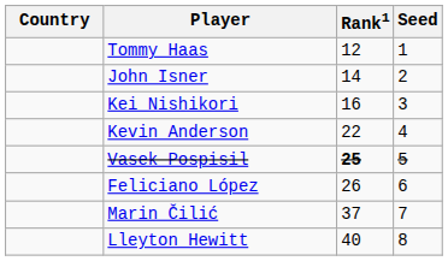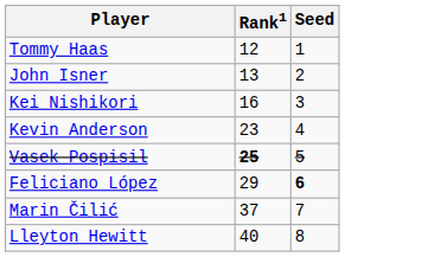 <table class="sortable wikitable">
 <tr>
-<th width="70">Country</th>
 <th width="175">Player</th>
 <th>Rank<sup>1</sup></th>
 <th>Seed</th>
 </tr>
 <tr>
-<td></td>
 <td><a href='#'>Tommy Haas</a></td>
 <td>12</td>
 <td>1</td>
 </tr>
 <tr>
-<td></td>
 <td><a href='#'>John Isner</a></td>
-<td>14</td>
+<td>13</td>
 <td>2</td>
 </tr>
 <tr>
-<td></td>
 <td><a href='#'>Kei Nishikori</a></td>
 <td>16</td>
 <td>3</td>
 </tr>
 <tr>
-<td></td>
 <td><a href='#'>Kevin Anderson</a></td>
-<td>22</td>
+<td>23</td>
 <td>4</td>
 </tr>
 <tr>
-<td><s></s></td>
 <td><s><a href='#'>Vasek Pospisil</a></s></td>
 <td><strong><s>25</s></strong></td>
 <td><s>5</s></td>
 </tr>
 <tr>
-<td></td>
 <td><a href='#'>Feliciano López</a></td>
-<td>26</td>
-<td>6</td>
+<td>29</td>
+<td><strong>6</strong></td>
 </tr>
 <tr>
-<td></td>
 <td><a href='#'>Marin Čilić</a></td>
 <td>37</td>
 <td>7</td>
 </tr>
 <tr>
-<td></td>
 <td><a href='#'>Lleyton Hewitt</a></td>
 <td>40</td>
 <td>8</td>
 </tr>
 </table>
